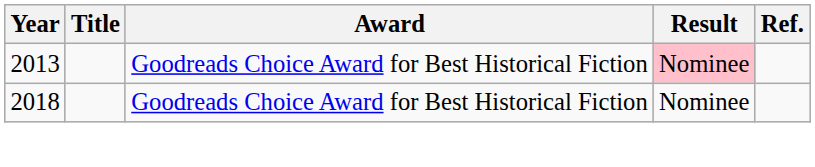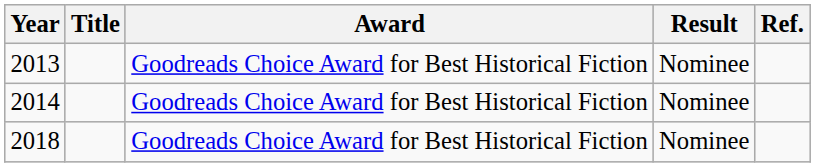 <table class="wikitable">
 <tr>
 <th>Year</th>
 <th>Title</th>
 <th>Award</th>
 <th>Result</th>
 <th>Ref.</th>
 </tr>
 <tr>
 <td>2013</td>
 <td></td>
 <td><a href='#'>Goodreads Choice Award</a> for Best Historical Fiction</td>
-<td style="background: pink;">Nominee</td>
+<td>Nominee</td>
+<td></td>
+</tr>
+<tr>
+<td>2014</td>
+<td></td>
+<td><a href='#'>Goodreads Choice Award</a> for Best Historical Fiction</td>
+<td>Nominee</td>
 <td></td>
 </tr>
 <tr>
 <td>2018</td>
 <td></td>
 <td><a href='#'>Goodreads Choice Award</a> for Best Historical Fiction</td>
 <td>Nominee</td>
 <td></td>
 </tr>
 </table>
